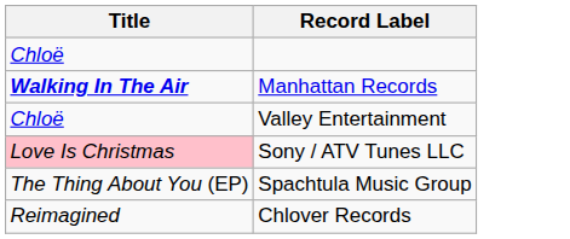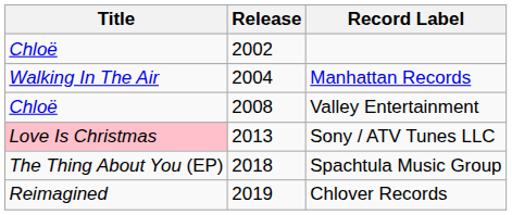 <table class="wikitable">
 <tr>
 <th>Title</th>
+<th>Release</th>
 <th>Record Label</th>
 </tr>
 <tr>
 <td><em><a href='#'>Chloë</a></em></td>
+<td>2002</td>
 <td></td>
 </tr>
 <tr>
-<td><strong><em><a href='#'>Walking In The Air</a></em></strong></td>
+<td><em><a href='#'>Walking In The Air</a></em></td>
+<td>2004</td>
 <td><a href='#'>Manhattan Records</a></td>
 </tr>
 <tr>
 <td><em><a href='#'>Chloë</a></em></td>
+<td>2008</td>
 <td>Valley Entertainment</td>
 </tr>
 <tr>
 <td style="background: pink;"><em>Love Is Christmas</em></td>
+<td>2013</td>
 <td>Sony / ATV Tunes LLC</td>
 </tr>
 <tr>
 <td><em>The Thing About You</em> (EP)</td>
+<td>2018</td>
 <td>Spachtula Music Group</td>
 </tr>
 <tr>
 <td><em>Reimagined</em></td>
+<td>2019</td>
 <td>Chlover Records</td>
 </tr>
 </table>
